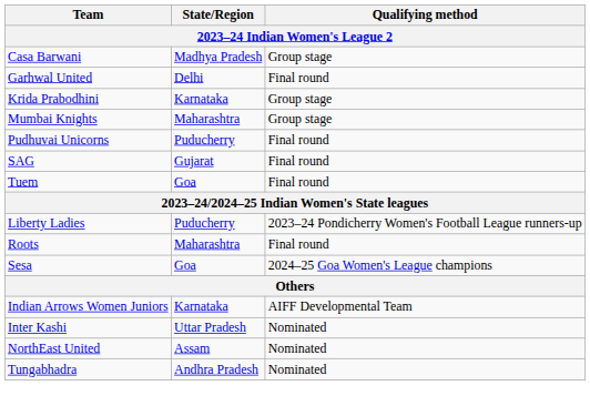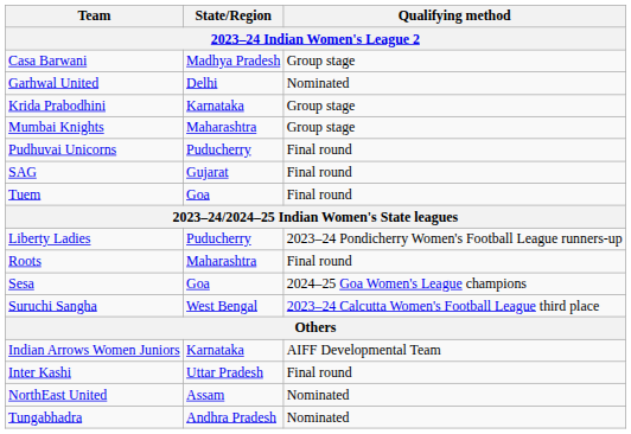 <table class="wikitable sortable">
 <tr>
 <th>Team</th>
 <th>State/Region</th>
 <th>Qualifying method</th>
 </tr>
 <tr>
 <th colspan="3" style="text-align:center;"><a href='#'>2023–24 Indian Women's League 2</a></th>
 </tr>
 <tr>
 <td><a href='#'>Casa Barwani</a></td>
 <td><a href='#'>Madhya Pradesh</a></td>
 <td>Group stage</td>
 </tr>
 <tr>
 <td><a href='#'>Garhwal United</a></td>
 <td><a href='#'>Delhi</a></td>
-<td>Final round</td>
+<td>Nominated</td>
 </tr>
 <tr>
 <td><a href='#'>Krida Prabodhini</a></td>
 <td><a href='#'>Karnataka</a></td>
 <td>Group stage</td>
 </tr>
 <tr>
 <td><a href='#'>Mumbai Knights</a></td>
 <td><a href='#'>Maharashtra</a></td>
 <td>Group stage</td>
 </tr>
 <tr>
 <td><a href='#'>Pudhuvai Unicorns</a></td>
 <td><a href='#'>Puducherry</a></td>
 <td>Final round</td>
 </tr>
 <tr>
 <td><a href='#'>SAG</a></td>
 <td><a href='#'>Gujarat</a></td>
 <td>Final round</td>
 </tr>
 <tr>
 <td><a href='#'>Tuem</a></td>
 <td><a href='#'>Goa</a></td>
 <td>Final round</td>
 </tr>
 <tr>
 <th colspan="3" style="text-align:center;">2023–24/2024–25 Indian Women's State leagues</th>
 </tr>
 <tr>
 <td><a href='#'>Liberty Ladies</a></td>
 <td><a href='#'>Puducherry</a></td>
 <td>2023–24 Pondicherry Women's Football League runners-up</td>
 </tr>
 <tr>
 <td><a href='#'>Roots</a></td>
 <td><a href='#'>Maharashtra</a></td>
 <td>Final round</td>
 </tr>
 <tr>
 <td><a href='#'>Sesa</a></td>
 <td><a href='#'>Goa</a></td>
 <td>2024–25 <a href='#'>Goa Women's League</a> champions</td>
 </tr>
 <tr>
+<td><a href='#'>Suruchi Sangha</a></td>
+<td><a href='#'>West Bengal</a></td>
+<td><a href='#'>2023–24 Calcutta Women's Football League</a> third place</td>
+</tr>
+<tr>
 <th colspan="3" style="text-align:center;">Others</th>
 </tr>
 <tr>
 <td><a href='#'>Indian Arrows Women Juniors</a></td>
 <td><a href='#'>Karnataka</a></td>
 <td>AIFF Developmental Team</td>
 </tr>
 <tr>
 <td><a href='#'>Inter Kashi</a></td>
 <td><a href='#'>Uttar Pradesh</a></td>
-<td>Nominated</td>
+<td>Final round</td>
 </tr>
 <tr>
 <td><a href='#'>NorthEast United</a></td>
 <td><a href='#'>Assam</a></td>
 <td>Nominated</td>
 </tr>
 <tr>
 <td><a href='#'>Tungabhadra</a></td>
 <td><a href='#'>Andhra Pradesh</a></td>
 <td>Nominated</td>
 </tr>
 </table>
